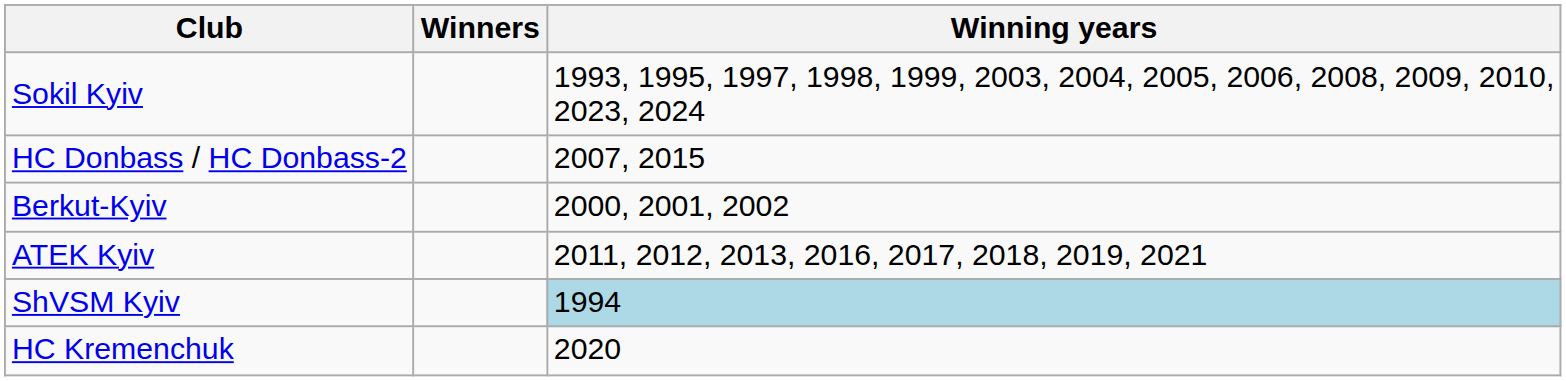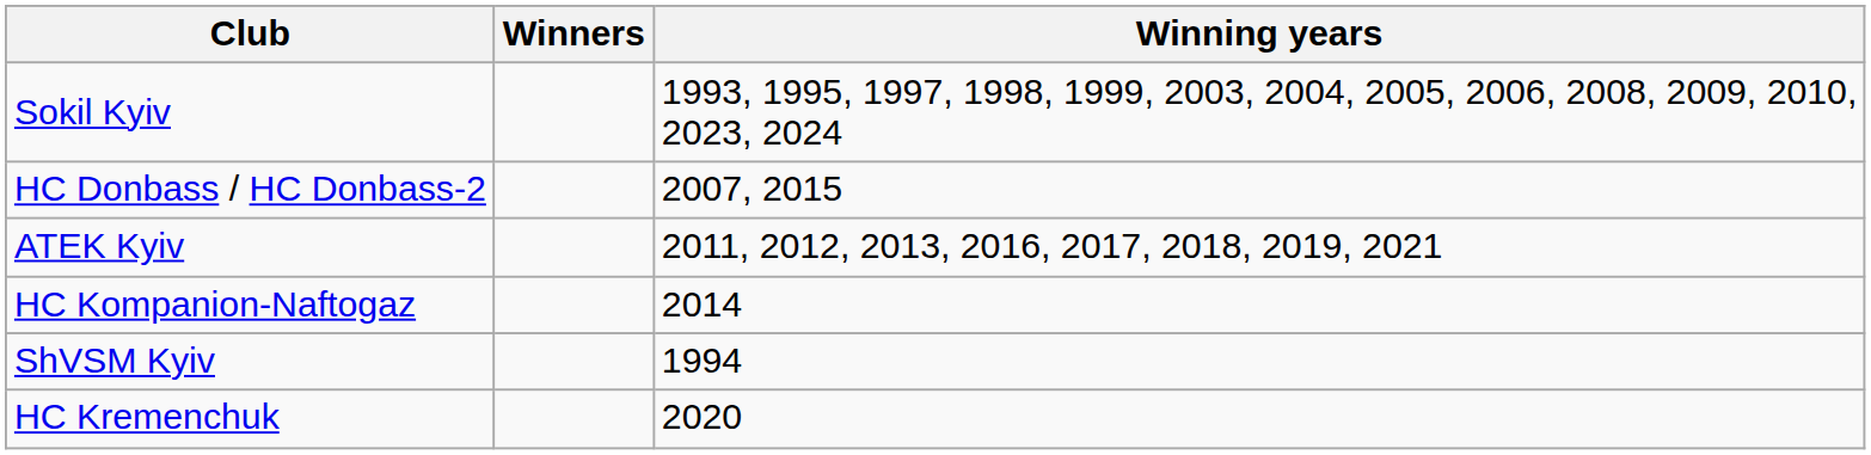 <table class="wikitable">
 <tr>
 <th>Club</th>
 <th>Winners</th>
 <th>Winning years</th>
 </tr>
 <tr>
 <td><a href='#'>Sokil Kyiv</a></td>
 <td></td>
 <td>1993, 1995, 1997, 1998, 1999, 2003, 2004, 2005, 2006, 2008, 2009, 2010,<br>2023, 2024</td>
 </tr>
 <tr>
 <td><a href='#'>HC Donbass</a> / <a href='#'>HC Donbass-2</a></td>
 <td></td>
 <td>2007, 2015</td>
 </tr>
 <tr>
-<td><a href='#'>Berkut-Kyiv</a></td>
-<td></td>
-<td>2000, 2001, 2002</td>
-</tr>
-<tr>
 <td><a href='#'>ATEK Kyiv</a></td>
 <td></td>
 <td>2011, 2012, 2013, 2016, 2017, 2018, 2019, 2021</td>
 </tr>
 <tr>
+<td><a href='#'>HC Kompanion-Naftogaz</a></td>
+<td></td>
+<td>2014</td>
+</tr>
+<tr>
 <td><a href='#'>ShVSM Kyiv</a></td>
 <td></td>
-<td style="background: lightblue;">1994</td>
+<td>1994</td>
 </tr>
 <tr>
 <td><a href='#'>HC Kremenchuk</a></td>
 <td></td>
 <td>2020</td>
 </tr>
 </table>
